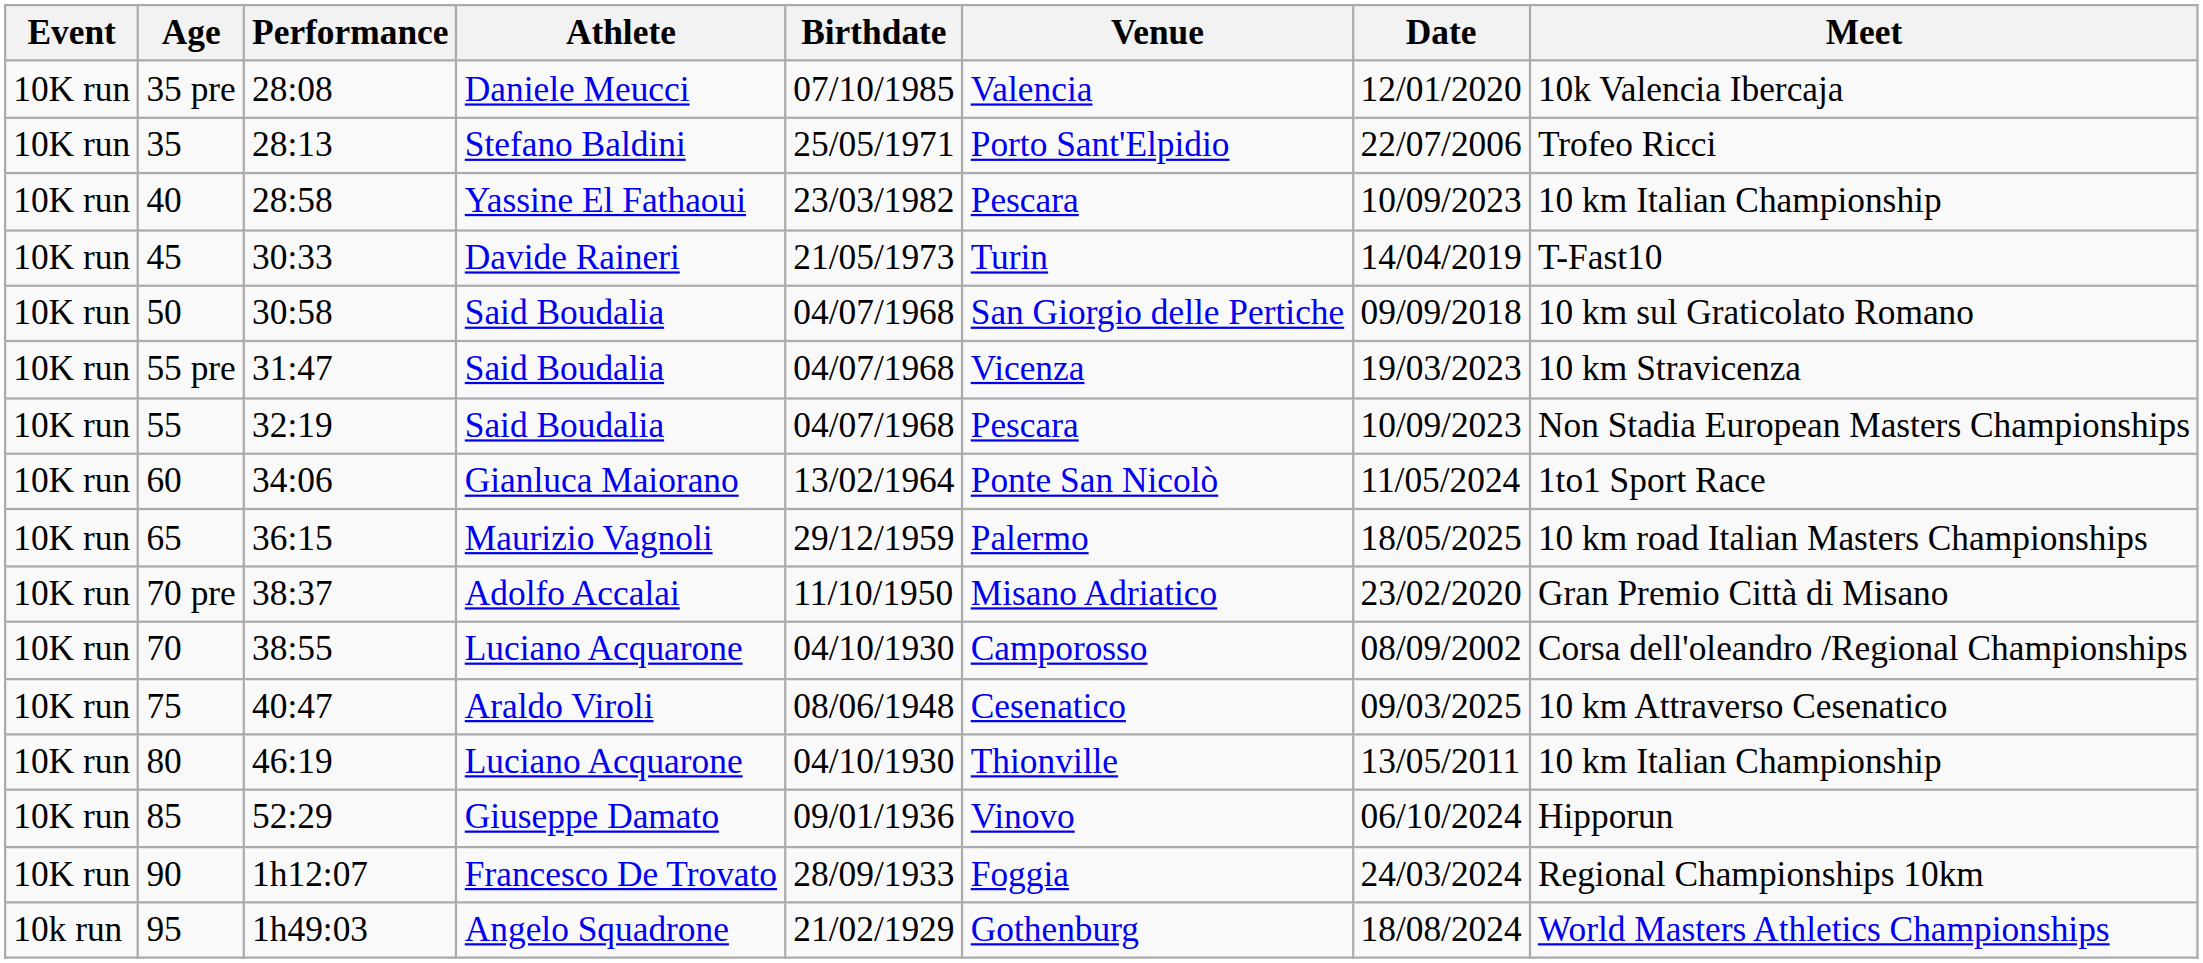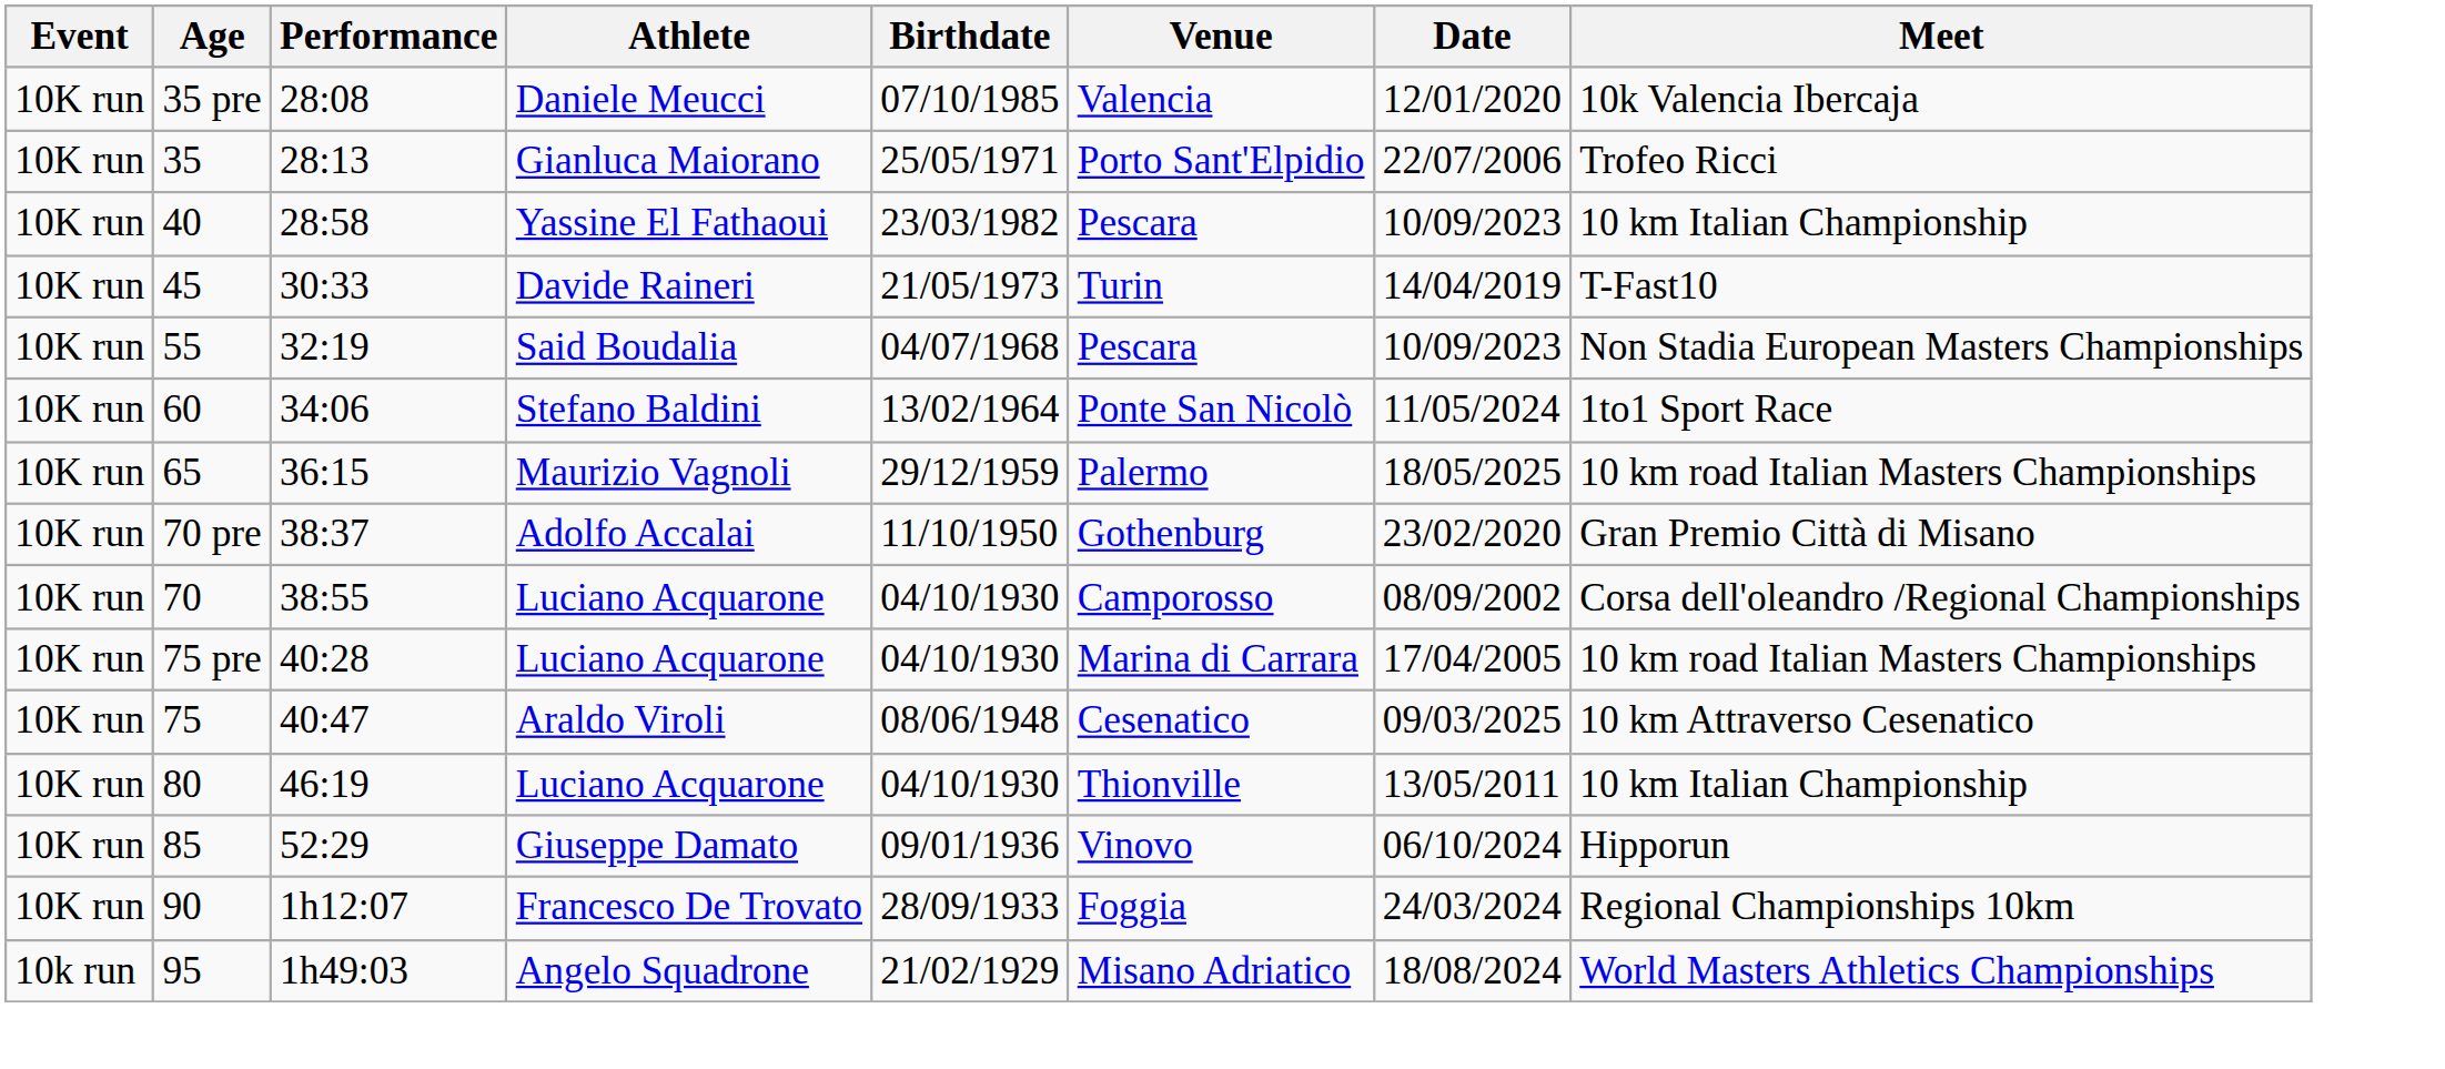 <table class="wikitable" width= style="font-size:90%; text-align:center">
 <tr>
 <th>Event</th>
 <th>Age</th>
 <th>Performance</th>
 <th>Athlete</th>
 <th>Birthdate</th>
 <th>Venue</th>
 <th>Date</th>
 <th>Meet</th>
 </tr>
 <tr>
 <td>10K run</td>
 <td>35 pre</td>
 <td>28:08</td>
 <td align=left><a href='#'>Daniele Meucci</a></td>
 <td>07/10/1985</td>
 <td align=left><a href='#'>Valencia</a></td>
 <td>12/01/2020</td>
 <td>10k Valencia Ibercaja</td>
 </tr>
 <tr>
 <td>10K run</td>
 <td>35</td>
 <td>28:13</td>
-<td align=left><a href='#'>Stefano Baldini</a></td>
+<td align=left><a href='#'>Gianluca Maiorano</a></td>
 <td>25/05/1971</td>
 <td align=left><a href='#'>Porto Sant'Elpidio</a></td>
 <td>22/07/2006</td>
 <td>Trofeo Ricci</td>
 </tr>
 <tr>
 <td>10K run</td>
 <td>40</td>
 <td>28:58</td>
 <td align=left><a href='#'>Yassine El Fathaoui</a></td>
 <td>23/03/1982</td>
 <td align=left><a href='#'>Pescara</a></td>
 <td>10/09/2023</td>
 <td align=left>10 km Italian Championship</td>
 </tr>
 <tr>
 <td>10K run</td>
 <td>45</td>
 <td>30:33</td>
 <td align=left><a href='#'>Davide Raineri</a></td>
 <td>21/05/1973</td>
 <td align=left><a href='#'>Turin</a></td>
 <td>14/04/2019</td>
 <td>T-Fast10</td>
 </tr>
 <tr>
 <td>10K run</td>
-<td>50</td>
-<td>30:58</td>
-<td align=left><a href='#'>Said Boudalia</a></td>
-<td>04/07/1968</td>
-<td align=left><a href='#'>San Giorgio delle Pertiche</a></td>
-<td>09/09/2018</td>
-<td>10 km sul Graticolato Romano</td>
-</tr>
-<tr>
-<td>10K run</td>
-<td>55 pre</td>
-<td>31:47</td>
-<td align=left><a href='#'>Said Boudalia</a></td>
-<td>04/07/1968</td>
-<td align=left><a href='#'>Vicenza</a></td>
-<td>19/03/2023</td>
-<td>10 km Stravicenza</td>
-</tr>
-<tr>
-<td>10K run</td>
 <td>55</td>
 <td>32:19</td>
 <td align=left><a href='#'>Said Boudalia</a></td>
 <td>04/07/1968</td>
 <td align=left><a href='#'>Pescara</a></td>
 <td>10/09/2023</td>
 <td>Non Stadia European Masters Championships</td>
 </tr>
 <tr>
 <td>10K run</td>
 <td>60</td>
 <td>34:06</td>
-<td align=left><a href='#'>Gianluca Maiorano</a></td>
+<td align=left><a href='#'>Stefano Baldini</a></td>
 <td>13/02/1964</td>
 <td align=left><a href='#'>Ponte San Nicolò</a></td>
 <td>11/05/2024</td>
 <td>1to1 Sport Race</td>
 </tr>
 <tr>
 <td>10K run</td>
 <td>65</td>
 <td>36:15</td>
 <td align=left><a href='#'>Maurizio Vagnoli</a></td>
 <td>29/12/1959</td>
 <td align=left><a href='#'>Palermo</a></td>
 <td>18/05/2025</td>
 <td>10 km road Italian Masters Championships</td>
 </tr>
 <tr>
 <td>10K run</td>
 <td>70 pre</td>
 <td>38:37</td>
 <td align=left><a href='#'>Adolfo Accalai</a></td>
 <td>11/10/1950</td>
-<td align=left><a href='#'>Misano Adriatico</a></td>
+<td align=left><a href='#'>Gothenburg</a></td>
 <td>23/02/2020</td>
 <td>Gran Premio Città di Misano</td>
 </tr>
 <tr>
 <td>10K run</td>
 <td>70</td>
 <td>38:55</td>
 <td align=left><a href='#'>Luciano Acquarone</a></td>
 <td>04/10/1930</td>
 <td align=left><a href='#'>Camporosso</a></td>
 <td>08/09/2002</td>
 <td>Corsa dell'oleandro /Regional Championships</td>
+</tr>
+<tr>
+<td>10K run</td>
+<td>75 pre</td>
+<td>40:28</td>
+<td align=left><a href='#'>Luciano Acquarone</a></td>
+<td>04/10/1930</td>
+<td align=left><a href='#'>Marina di Carrara</a></td>
+<td>17/04/2005</td>
+<td>10 km road Italian Masters Championships</td>
 </tr>
 <tr>
 <td>10K run</td>
 <td>75</td>
 <td>40:47</td>
 <td align=left><a href='#'>Araldo Viroli</a></td>
 <td>08/06/1948</td>
 <td align=left><a href='#'>Cesenatico</a></td>
 <td>09/03/2025</td>
 <td>10 km  Attraverso Cesenatico</td>
 </tr>
 <tr>
 <td>10K run</td>
 <td>80</td>
 <td>46:19</td>
 <td align=left><a href='#'>Luciano Acquarone</a></td>
 <td>04/10/1930</td>
 <td align=left><a href='#'>Thionville</a></td>
 <td>13/05/2011</td>
 <td>10 km Italian Championship</td>
 </tr>
 <tr>
 <td>10K run</td>
 <td>85</td>
 <td>52:29</td>
 <td align=left><a href='#'>Giuseppe Damato</a></td>
 <td>09/01/1936</td>
 <td align=left><a href='#'>Vinovo</a></td>
 <td>06/10/2024</td>
 <td>Hipporun</td>
 </tr>
 <tr>
 <td>10K run</td>
 <td>90</td>
 <td>1h12:07</td>
 <td align=left><a href='#'>Francesco De Trovato</a></td>
 <td>28/09/1933</td>
 <td align=left><a href='#'>Foggia</a></td>
 <td>24/03/2024</td>
 <td>Regional Championships 10km</td>
 </tr>
 <tr>
 <td>10k run</td>
 <td>95</td>
 <td>1h49:03</td>
 <td align=left><a href='#'>Angelo Squadrone</a></td>
 <td>21/02/1929</td>
-<td align=left><a href='#'>Gothenburg</a></td>
+<td align=left><a href='#'>Misano Adriatico</a></td>
 <td>18/08/2024</td>
 <td><a href='#'>World Masters Athletics Championships</a></td>
 </tr>
 </table>
